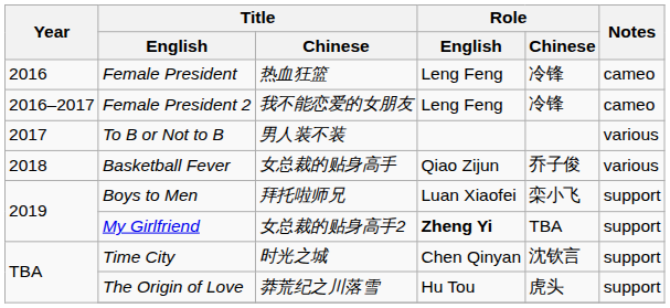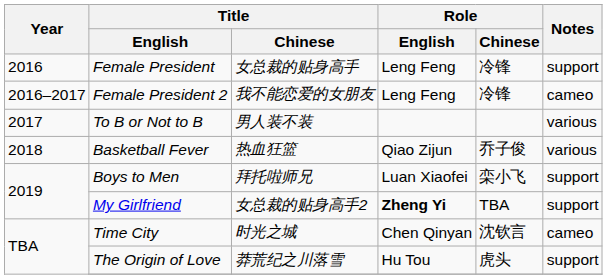 <table class="wikitable">
 <tr>
 <th rowspan="2">Year</th>
 <th colspan="2">Title</th>
 <th colspan="2">Role</th>
 <th rowspan="2">Notes</th>
 </tr>
 <tr>
 <th>English</th>
 <th>Chinese</th>
 <th>English</th>
 <th>Chinese</th>
 </tr>
 <tr>
 <td>2016</td>
 <td><em>Female President</em></td>
-<td><em>热血狂篮</em></td>
+<td><em>女总裁的贴身高手</em></td>
 <td>Leng Feng</td>
 <td>冷锋</td>
-<td>cameo</td>
+<td>support</td>
 </tr>
 <tr>
 <td>2016–2017</td>
 <td><em>Female President 2</em></td>
 <td><em>我不能恋爱的女朋友</em></td>
 <td>Leng Feng</td>
 <td>冷锋</td>
 <td>cameo</td>
 </tr>
 <tr>
 <td>2017</td>
 <td><em>To B or Not to B</em></td>
 <td><em>男人装不装</em></td>
 <td></td>
 <td></td>
 <td>various</td>
 </tr>
 <tr>
 <td>2018</td>
 <td><em>Basketball Fever</em></td>
-<td><em>女总裁的贴身高手</em></td>
+<td><em>热血狂篮</em></td>
 <td>Qiao Zijun</td>
 <td>乔子俊</td>
 <td>various</td>
 </tr>
 <tr>
 <td rowspan=2>2019</td>
 <td><em>Boys to Men</em></td>
 <td><em>拜托啦师兄</em></td>
 <td>Luan Xiaofei</td>
 <td>栾小飞</td>
 <td>support</td>
 </tr>
 <tr>
 <td><em><a href='#'>My Girlfriend</a></em></td>
 <td><em>女总裁的贴身高手2</em></td>
 <td><strong>Zheng Yi</strong></td>
 <td>TBA</td>
 <td>support</td>
 </tr>
 <tr>
 <td rowspan="4">TBA</td>
 <td><em>Time City</em></td>
 <td><em>时光之城</em></td>
 <td>Chen Qinyan</td>
 <td>沈钦言</td>
-<td>support</td>
+<td>cameo</td>
 </tr>
 <tr>
 <td><em>The Origin of Love</em></td>
 <td><em>莽荒纪之川落雪</em></td>
 <td>Hu Tou</td>
 <td>虎头</td>
 <td>support</td>
 </tr>
 <tr>
 </tr>
 </table>
